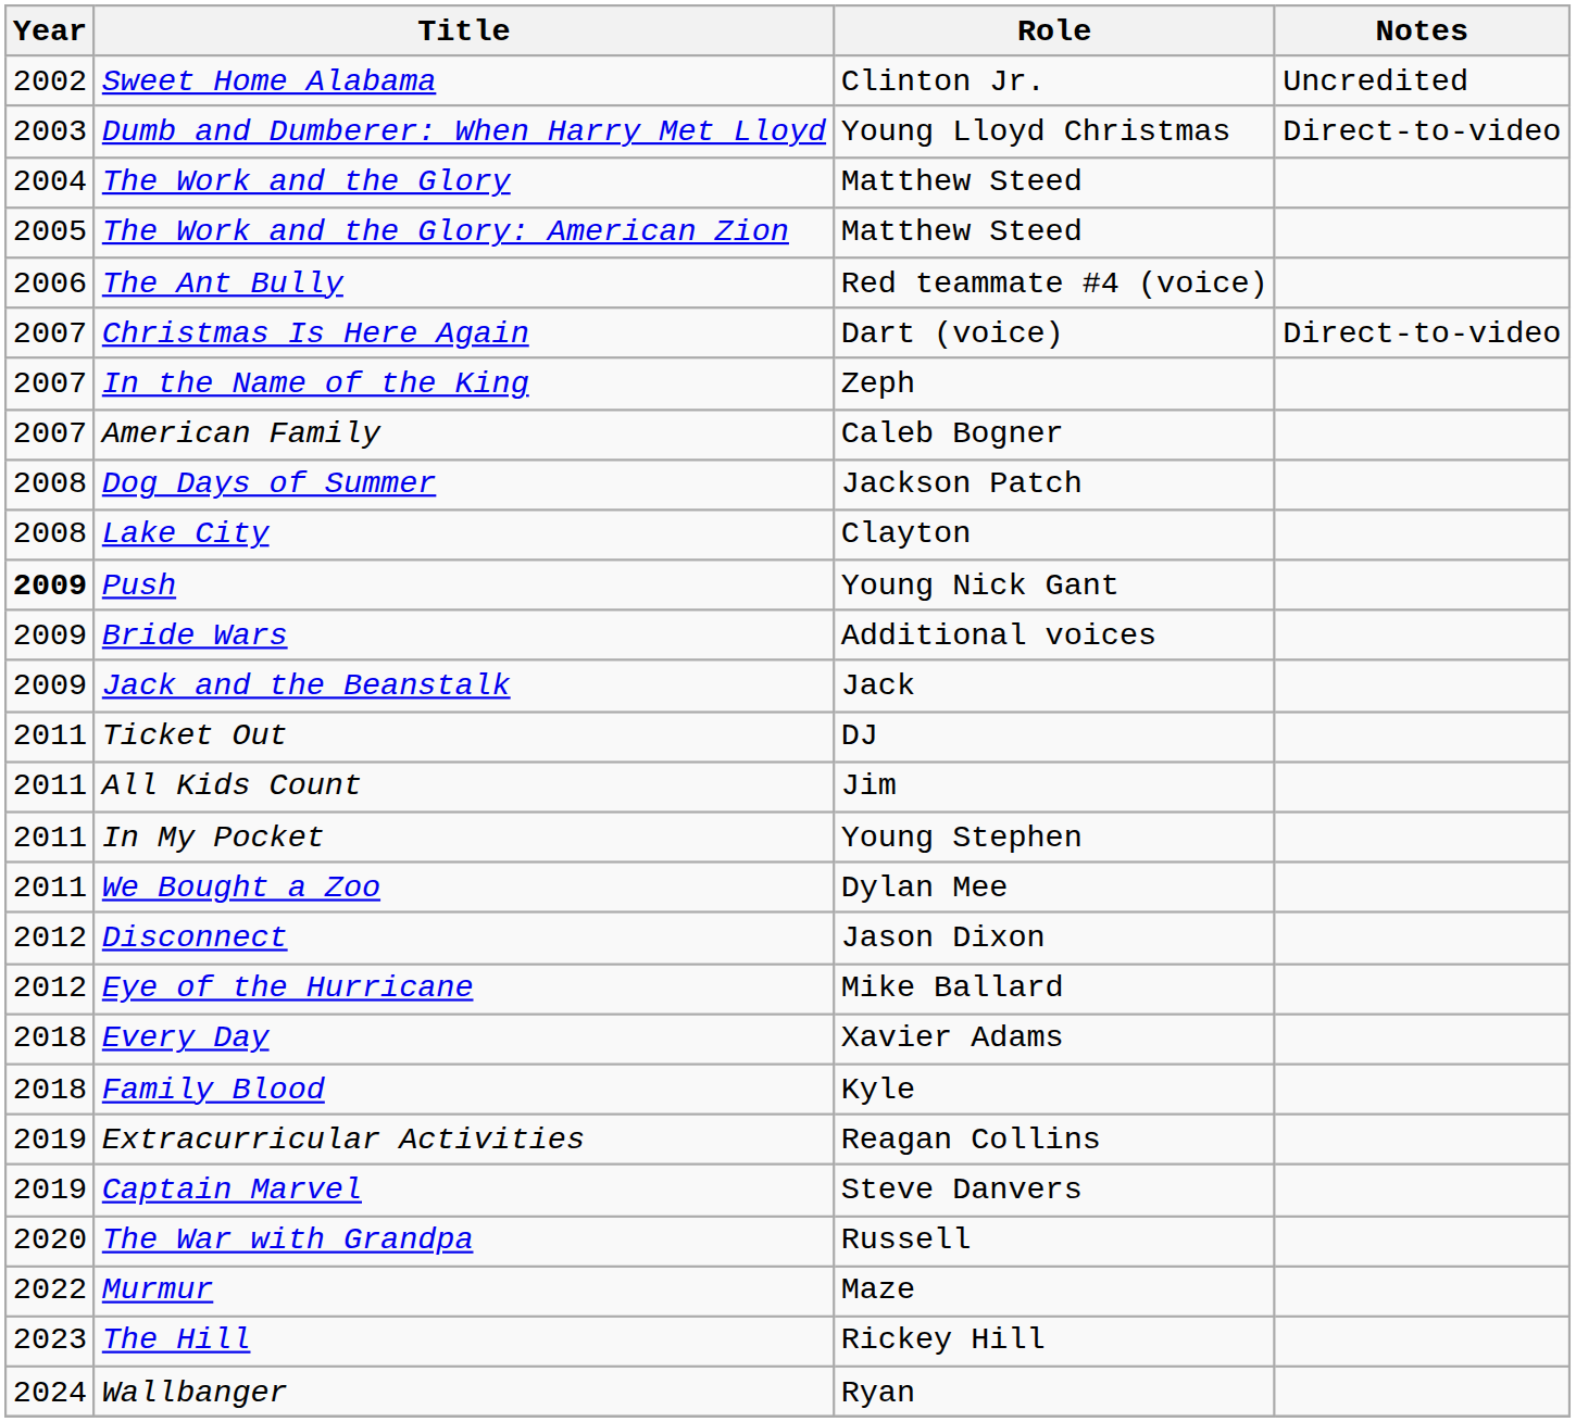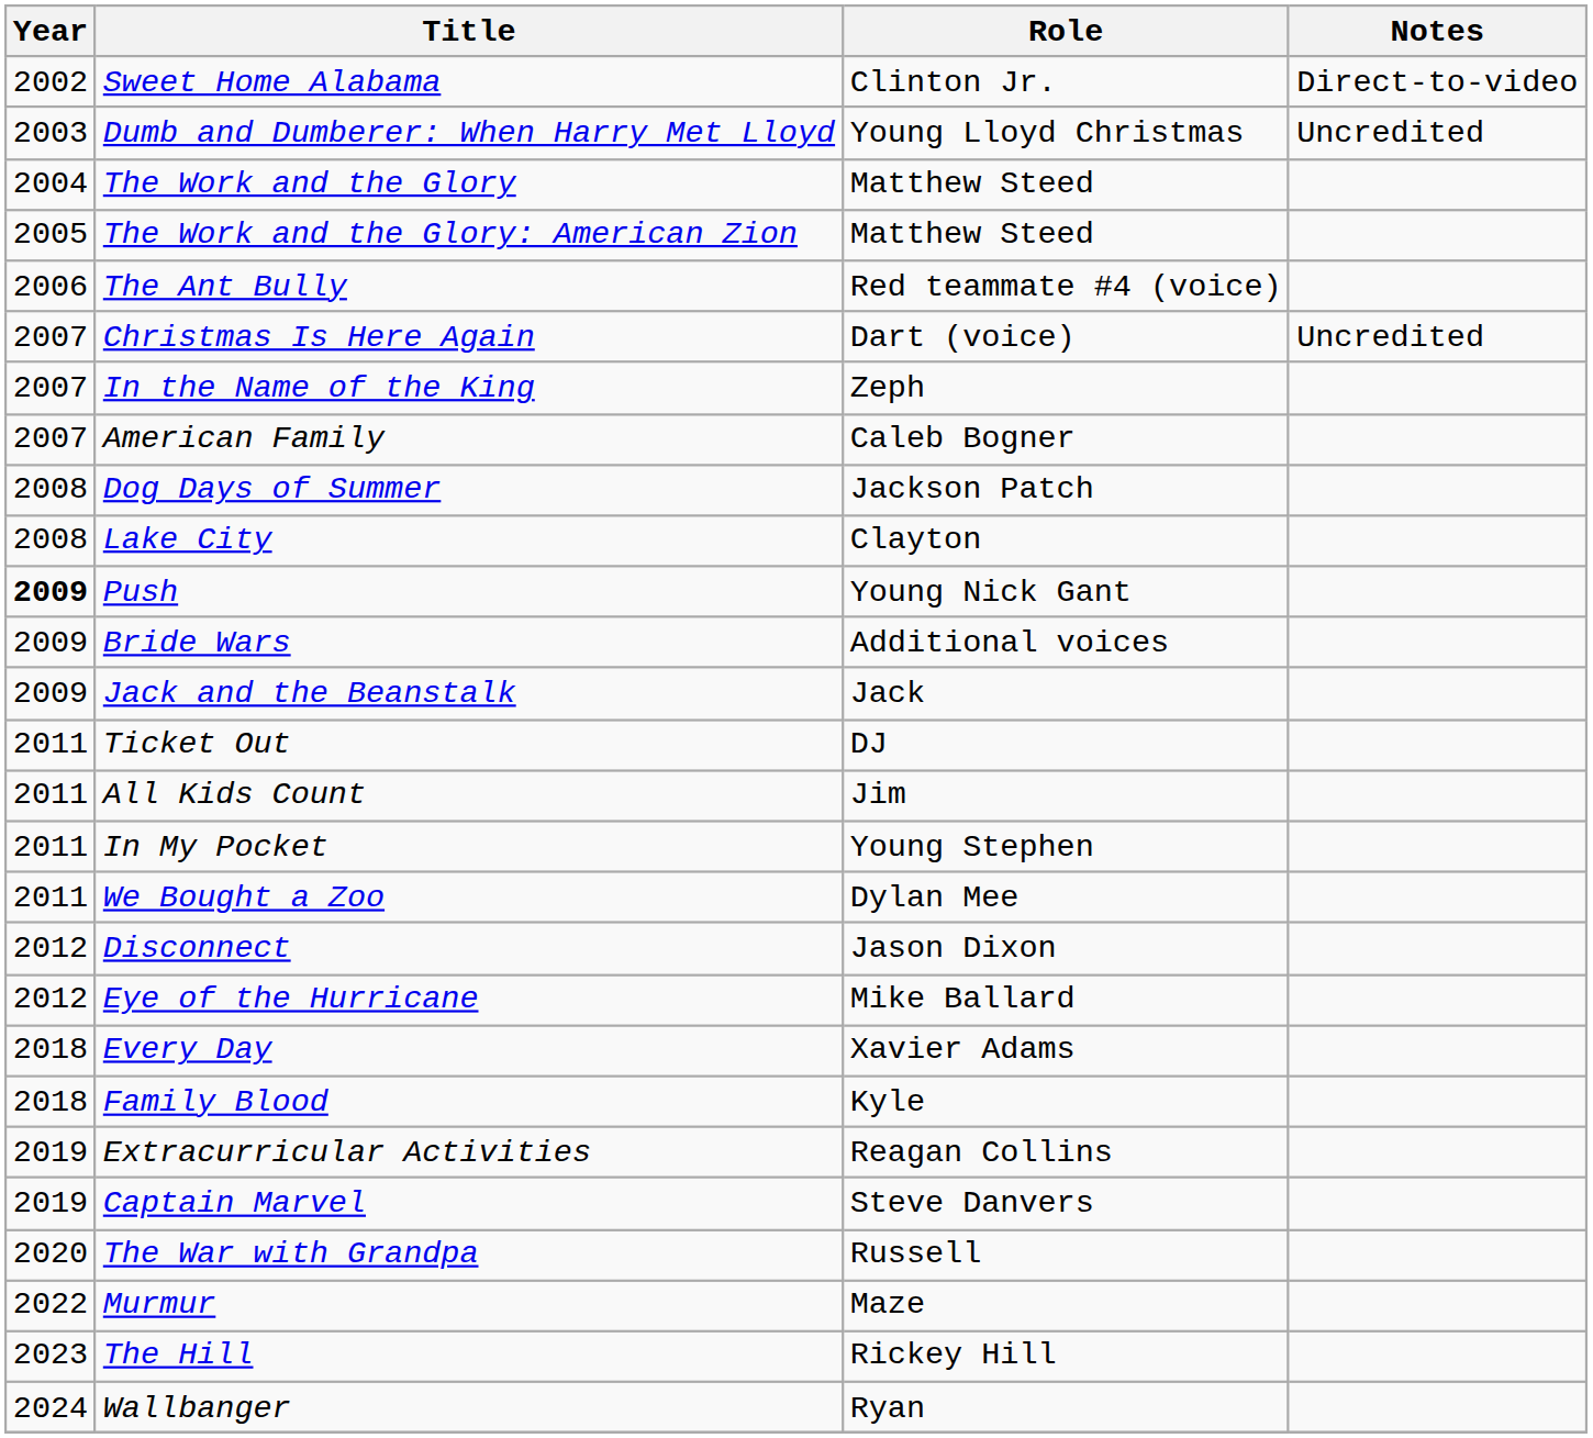 <table class="wikitable sortable">
 <tr>
 <th>Year</th>
 <th>Title</th>
 <th class="unsortable">Role</th>
 <th class="unsortable">Notes</th>
 </tr>
 <tr>
 <td>2002</td>
 <td><em><a href='#'>Sweet Home Alabama</a></em></td>
 <td>Clinton Jr.</td>
-<td>Uncredited</td>
+<td>Direct-to-video</td>
 </tr>
 <tr>
 <td>2003</td>
 <td><em><a href='#'>Dumb and Dumberer: When Harry Met Lloyd</a></em></td>
 <td>Young Lloyd Christmas</td>
-<td>Direct-to-video</td>
+<td>Uncredited</td>
 </tr>
 <tr>
 <td>2004</td>
 <td data-sort-value="Work and the Glory, The"><em><a href='#'>The Work and the Glory</a></em></td>
 <td>Matthew Steed</td>
 <td></td>
 </tr>
 <tr>
 <td>2005</td>
 <td data-sort-value="Work and the Glory: American Zion, The"><em><a href='#'>The Work and the Glory: American Zion</a></em></td>
 <td>Matthew Steed</td>
 <td></td>
 </tr>
 <tr>
 <td>2006</td>
 <td data-sort-value="Ant Bully, The"><em><a href='#'>The Ant Bully</a></em></td>
 <td>Red teammate #4 (voice)</td>
 <td></td>
 </tr>
 <tr>
 <td>2007</td>
 <td><em><a href='#'>Christmas Is Here Again</a></em></td>
 <td>Dart (voice)</td>
-<td>Direct-to-video</td>
+<td>Uncredited</td>
 </tr>
 <tr>
 <td>2007</td>
 <td><em><a href='#'>In the Name of the King</a></em></td>
 <td>Zeph</td>
 <td></td>
 </tr>
 <tr>
 <td>2007</td>
 <td><em>American Family</em></td>
 <td>Caleb Bogner</td>
 <td></td>
 </tr>
 <tr>
 <td>2008</td>
 <td><em><a href='#'>Dog Days of Summer</a></em></td>
 <td>Jackson Patch</td>
 <td></td>
 </tr>
 <tr>
 <td>2008</td>
 <td><em><a href='#'>Lake City</a></em></td>
 <td>Clayton</td>
 <td></td>
 </tr>
 <tr>
 <td><strong>2009</strong></td>
 <td><em><a href='#'>Push</a></em></td>
 <td>Young Nick Gant</td>
 <td></td>
 </tr>
 <tr>
 <td>2009</td>
 <td><em><a href='#'>Bride Wars</a></em></td>
 <td>Additional voices</td>
 <td></td>
 </tr>
 <tr>
 <td>2009</td>
 <td><em><a href='#'>Jack and the Beanstalk</a></em></td>
 <td>Jack</td>
 <td></td>
 </tr>
 <tr>
 <td>2011</td>
 <td><em>Ticket Out</em></td>
 <td>DJ</td>
 <td></td>
 </tr>
 <tr>
 <td>2011</td>
 <td><em>All Kids Count</em></td>
 <td>Jim</td>
 <td></td>
 </tr>
 <tr>
 <td>2011</td>
 <td><em>In My Pocket</em></td>
 <td>Young Stephen</td>
 <td></td>
 </tr>
 <tr>
 <td>2011</td>
 <td><em><a href='#'>We Bought a Zoo</a></em></td>
 <td>Dylan Mee</td>
 <td></td>
 </tr>
 <tr>
 <td>2012</td>
 <td><em><a href='#'>Disconnect</a></em></td>
 <td>Jason Dixon</td>
 <td></td>
 </tr>
 <tr>
 <td>2012</td>
 <td><em><a href='#'>Eye of the Hurricane</a></em></td>
 <td>Mike Ballard</td>
 <td></td>
 </tr>
 <tr>
 <td>2018</td>
 <td><em><a href='#'>Every Day</a></em></td>
 <td>Xavier Adams</td>
 <td></td>
 </tr>
 <tr>
 <td>2018</td>
 <td><em><a href='#'>Family Blood</a></em></td>
 <td>Kyle</td>
 <td></td>
 </tr>
 <tr>
 <td>2019</td>
 <td><em>Extracurricular Activities</em></td>
 <td>Reagan Collins</td>
 <td></td>
 </tr>
 <tr>
 <td>2019</td>
 <td><em><a href='#'>Captain Marvel</a></em></td>
 <td>Steve Danvers</td>
 <td></td>
 </tr>
 <tr>
 <td>2020</td>
 <td data-sort-value="War with Grandpa, The"><em><a href='#'>The War with Grandpa</a></em></td>
 <td>Russell</td>
 <td></td>
 </tr>
 <tr>
 <td>2022</td>
 <td><em><a href='#'>Murmur</a></em></td>
 <td>Maze</td>
 <td></td>
 </tr>
 <tr>
 <td>2023</td>
 <td data-sort-value="Hill, The"><em><a href='#'>The Hill</a></em></td>
 <td>Rickey Hill</td>
 <td></td>
 </tr>
 <tr>
 <td>2024</td>
 <td><em>Wallbanger</em></td>
 <td>Ryan</td>
 <td></td>
 </tr>
 <tr>
 </tr>
 </table>
